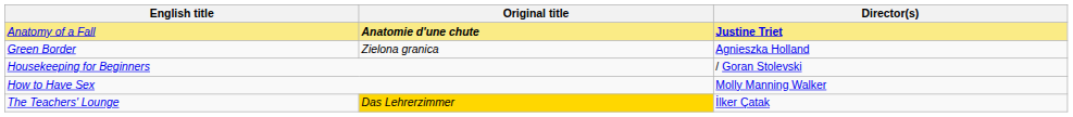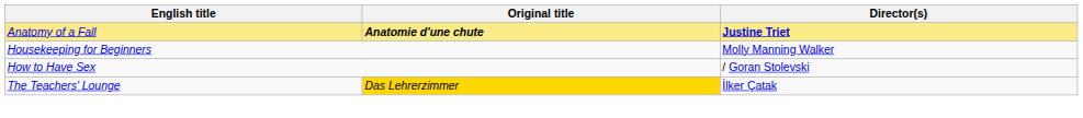 <table class="sortable wikitable" width="95%" cellpadding="5">
 <tr>
 <th width="20%">English title</th>
 <th width="20%">Original title</th>
 <th width="20%">Director(s)</th>
 </tr>
 <tr style="background:#FAEB86">
 <td><em><a href='#'>Anatomy of a Fall</a></em></td>
 <td><strong><em>Anatomie d'une chute</em></strong></td>
 <td><strong> <a href='#'>Justine Triet</a></strong></td>
 </tr>
 <tr>
-<td><em><a href='#'>Green Border</a></em></td>
-<td><em>Zielona granica</em></td>
-<td> <a href='#'>Agnieszka Holland</a></td>
-</tr>
-<tr>
 <td colspan="2"><em><a href='#'>Housekeeping for Beginners</a></em></td>
-<td> /  <a href='#'>Goran Stolevski</a></td>
+<td> <a href='#'>Molly Manning Walker</a></td>
 </tr>
 <tr>
 <td colspan="2"><em><a href='#'>How to Have Sex</a></em></td>
-<td> <a href='#'>Molly Manning Walker</a></td>
+<td> /  <a href='#'>Goran Stolevski</a></td>
 </tr>
 <tr>
 <td><em><a href='#'>The Teachers' Lounge</a></em></td>
 <td style="background: gold;"><em>Das Lehrerzimmer</em></td>
 <td> <a href='#'>İlker Çatak</a></td>
 </tr>
 </table>
